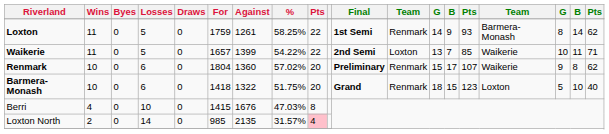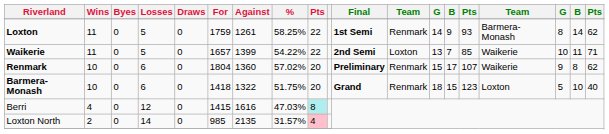 <table style="font-size: 85%; text-align: left;" class="wikitable">
 <tr>
 <th style="color:crimson">Riverland</th>
 <th style="color:crimson">Wins</th>
 <th style="color:crimson">Byes</th>
 <th style="color:crimson">Losses</th>
 <th style="color:crimson">Draws</th>
 <th style="color:crimson">For</th>
 <th style="color:crimson">Against</th>
 <th style="color:crimson">%</th>
 <th style="color:crimson">Pts</th>
 <th></th>
 <th style="color:green">Final</th>
 <th style="color:green">Team</th>
 <th style="color:green">G</th>
 <th style="color:green">B</th>
 <th style="color:green">Pts</th>
 <th style="color:green">Team</th>
 <th style="color:green">G</th>
 <th style="color:green">B</th>
 <th style="color:green">Pts</th>
 </tr>
 <tr>
 </tr>
 <tr>
 </tr>
 <tr>
 <td><strong>Loxton</strong></td>
 <td>11</td>
 <td>0</td>
 <td>5</td>
 <td>0</td>
 <td>1759</td>
 <td>1261</td>
 <td>58.25%</td>
 <td>22</td>
 <td></td>
 <td><strong>1st Semi</strong></td>
 <td>Renmark</td>
 <td>14</td>
 <td>9</td>
 <td>93</td>
 <td>Barmera-Monash</td>
 <td>8</td>
 <td>14</td>
 <td>62</td>
 </tr>
 <tr>
 <td><strong>Waikerie</strong></td>
 <td>11</td>
 <td>0</td>
 <td>5</td>
 <td>0</td>
 <td>1657</td>
 <td>1399</td>
 <td>54.22%</td>
 <td>22</td>
 <td></td>
 <td><strong>2nd Semi</strong></td>
 <td>Loxton</td>
 <td>13</td>
 <td>7</td>
 <td>85</td>
 <td>Waikerie</td>
 <td>10</td>
 <td>11</td>
 <td>71</td>
 </tr>
 <tr ||>
 <td><strong>Renmark</strong></td>
 <td>10</td>
 <td>0</td>
 <td>6</td>
 <td>0</td>
 <td>1804</td>
 <td>1360</td>
 <td>57.02%</td>
 <td>20</td>
 <td></td>
 <td><strong>Preliminary</strong></td>
 <td>Renmark</td>
 <td>15</td>
 <td>17</td>
 <td>107</td>
 <td>Waikerie</td>
 <td>9</td>
 <td>8</td>
 <td>62</td>
 </tr>
 <tr>
 <td><strong>Barmera-Monash</strong></td>
 <td>10</td>
 <td>0</td>
 <td>6</td>
 <td>0</td>
 <td>1418</td>
 <td>1322</td>
 <td>51.75%</td>
 <td>20</td>
 <td></td>
 <td><strong>Grand</strong></td>
 <td>Renmark</td>
 <td>18</td>
 <td>15</td>
 <td>123</td>
 <td>Loxton</td>
 <td>5</td>
 <td>10</td>
 <td>40</td>
 </tr>
 <tr>
 <td>Berri</td>
 <td>4</td>
 <td>0</td>
-<td>10</td>
+<td>12</td>
 <td>0</td>
 <td>1415</td>
-<td>1676</td>
+<td>1616</td>
 <td>47.03%</td>
-<td>8</td>
+<td style="background: paleturquoise;">8</td>
 <td></td>
 </tr>
 <tr>
 <td>Loxton North</td>
 <td>2</td>
 <td>0</td>
 <td>14</td>
 <td>0</td>
 <td>985</td>
 <td>2135</td>
 <td>31.57%</td>
 <td style="background: pink;">4</td>
 <td></td>
 </tr>
 <tr>
 </tr>
 </table>
